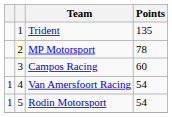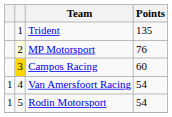 <table class="wikitable" style="font-size: 85%;">
 <tr>
 <th></th>
 <th></th>
 <th>Team</th>
 <th>Points</th>
 </tr>
 <tr>
 <td align="left"></td>
 <td align="center">1</td>
 <td> <a href='#'>Trident</a></td>
 <td>135</td>
 </tr>
 <tr>
 <td align="left"></td>
 <td align="center" style="background: lightyellow;">2</td>
 <td> <a href='#'>MP Motorsport</a></td>
-<td>78</td>
+<td>76</td>
 </tr>
 <tr>
 <td align="left"></td>
-<td align="center">3</td>
+<td align="center" style="background: gold;">3</td>
 <td> <a href='#'>Campos Racing</a></td>
 <td>60</td>
 </tr>
 <tr>
 <td align="left"> 1</td>
 <td align="center">4</td>
 <td> <a href='#'>Van Amersfoort Racing</a></td>
 <td>54</td>
 </tr>
 <tr>
 <td align="left"> 1</td>
 <td align="center">5</td>
 <td> <a href='#'>Rodin Motorsport</a></td>
 <td>54</td>
 </tr>
 <tr>
 </tr>
 </table>
